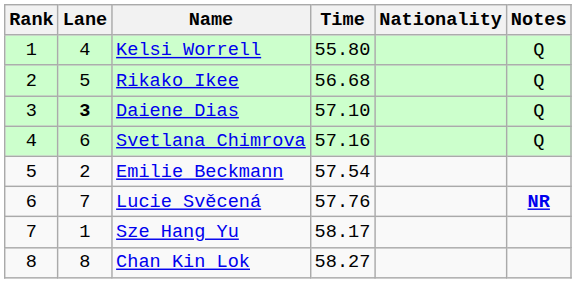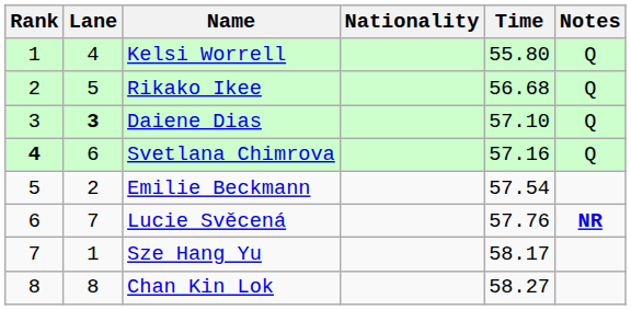 <table class="wikitable sortable" style="text-align:center">
 <tr>
 <th>Rank</th>
 <th>Lane</th>
 <th>Name</th>
+<th>Nationality</th>
 <th>Time</th>
-<th>Nationality</th>
 <th>Notes</th>
 </tr>
 <tr bgcolor=ccffcc>
 <td>1</td>
 <td>4</td>
 <td align=left><a href='#'>Kelsi Worrell</a></td>
+<td align=left></td>
 <td>55.80</td>
-<td align=left></td>
 <td>Q</td>
 </tr>
 <tr bgcolor=ccffcc>
 <td>2</td>
 <td>5</td>
 <td align=left><a href='#'>Rikako Ikee</a></td>
+<td align=left></td>
 <td>56.68</td>
-<td align=left></td>
 <td>Q</td>
 </tr>
 <tr bgcolor=ccffcc>
 <td>3</td>
 <td><strong>3</strong></td>
 <td align=left><a href='#'>Daiene Dias</a></td>
+<td align=left></td>
 <td>57.10</td>
-<td align=left></td>
 <td>Q</td>
 </tr>
 <tr bgcolor=ccffcc>
-<td>4</td>
+<td><strong>4</strong></td>
 <td>6</td>
 <td align=left><a href='#'>Svetlana Chimrova</a></td>
+<td align=left></td>
 <td>57.16</td>
-<td align=left></td>
 <td>Q</td>
 </tr>
 <tr>
 <td>5</td>
 <td>2</td>
 <td align=left><a href='#'>Emilie Beckmann</a></td>
+<td align=left></td>
 <td>57.54</td>
-<td align=left></td>
 <td></td>
 </tr>
 <tr>
 <td>6</td>
 <td>7</td>
 <td align=left><a href='#'>Lucie Svěcená</a></td>
+<td align=left></td>
 <td>57.76</td>
-<td align=left></td>
 <td><strong><a href='#'>NR</a></strong></td>
 </tr>
 <tr>
 <td>7</td>
 <td>1</td>
 <td align=left><a href='#'>Sze Hang Yu</a></td>
+<td align=left></td>
 <td>58.17</td>
-<td align=left></td>
 <td></td>
 </tr>
 <tr>
 <td>8</td>
 <td>8</td>
 <td align=left><a href='#'>Chan Kin Lok</a></td>
+<td align=left></td>
 <td>58.27</td>
-<td align=left></td>
 <td></td>
 </tr>
 </table>
